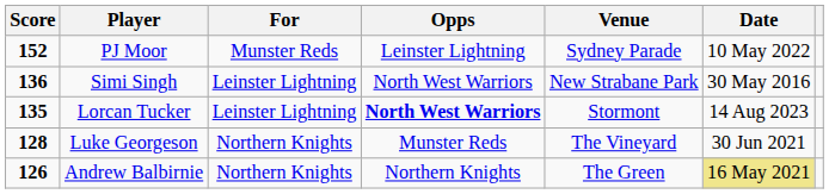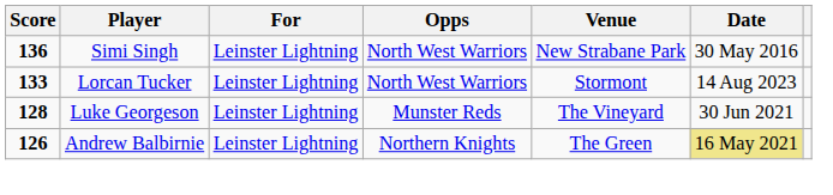 <table class="wikitable" style="text-align:center;">
 <tr>
 <th>Score</th>
 <th>Player</th>
 <th>For</th>
 <th>Opps</th>
 <th>Venue</th>
 <th>Date</th>
 <th></th>
 </tr>
 <tr>
-<td><strong>152</strong></td>
-<td><a href='#'>PJ Moor</a></td>
-<td><a href='#'>Munster Reds</a></td>
-<td><a href='#'>Leinster Lightning</a></td>
-<td><a href='#'>Sydney Parade</a></td>
-<td>10 May 2022</td>
-<td></td>
-</tr>
-<tr>
 <td><strong>136</strong></td>
 <td><a href='#'>Simi Singh</a></td>
 <td><a href='#'>Leinster Lightning</a></td>
 <td><a href='#'>North West Warriors</a></td>
 <td><a href='#'>New Strabane Park</a></td>
 <td>30 May 2016</td>
 <td></td>
 </tr>
 <tr>
-<td><strong>135</strong></td>
+<td><strong>133</strong></td>
 <td><a href='#'>Lorcan Tucker</a></td>
 <td><a href='#'>Leinster Lightning</a></td>
-<td><strong><a href='#'>North West Warriors</a></strong></td>
+<td><a href='#'>North West Warriors</a></td>
 <td><a href='#'>Stormont</a></td>
 <td>14 Aug 2023</td>
 <td></td>
 </tr>
 <tr>
 <td><strong>128</strong></td>
 <td><a href='#'>Luke Georgeson</a></td>
-<td><a href='#'>Northern Knights</a></td>
+<td><a href='#'>Leinster Lightning</a></td>
 <td><a href='#'>Munster Reds</a></td>
 <td><a href='#'>The Vineyard</a></td>
 <td>30 Jun 2021</td>
 <td></td>
 </tr>
 <tr>
 <td><strong>126</strong></td>
 <td><a href='#'>Andrew Balbirnie</a></td>
-<td><a href='#'>Northern Knights</a></td>
+<td><a href='#'>Leinster Lightning</a></td>
 <td><a href='#'>Northern Knights</a></td>
 <td><a href='#'>The Green</a></td>
 <td style="background: khaki;">16 May 2021</td>
 <td></td>
 </tr>
 </table>
